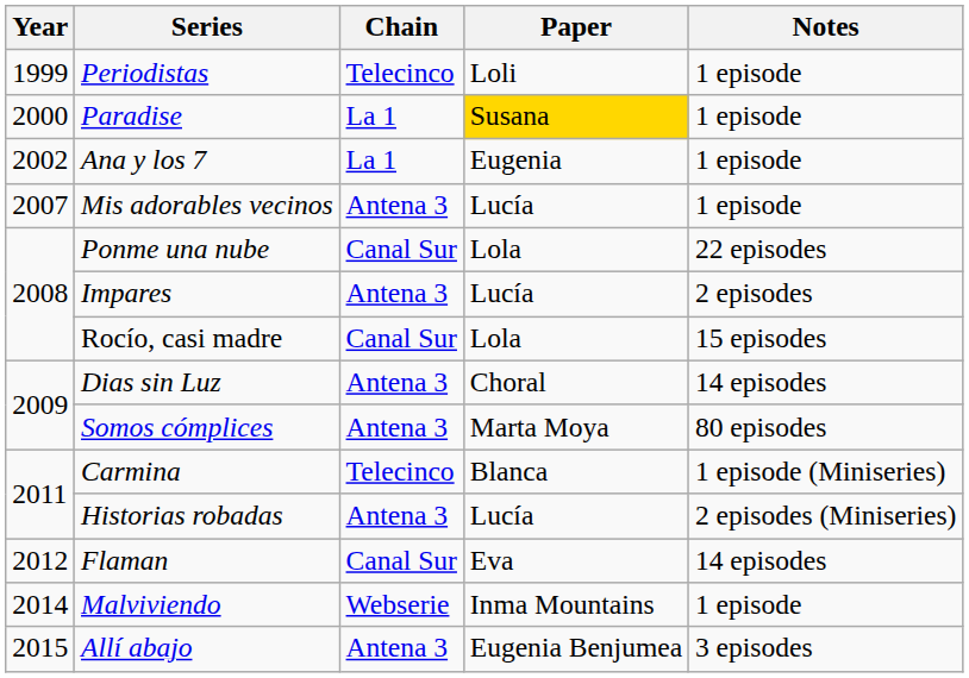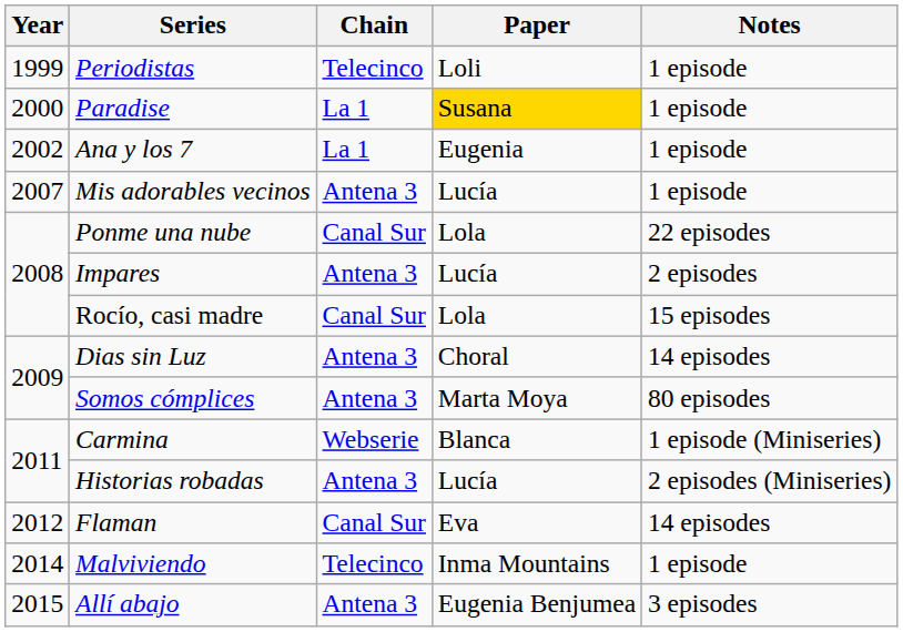 <table class="wikitable">
 <tr>
 <th>Year</th>
 <th>Series</th>
 <th>Chain</th>
 <th>Paper</th>
 <th>Notes</th>
 </tr>
 <tr>
 <td>1999</td>
 <td><em><a href='#'>Periodistas</a></em></td>
 <td><a href='#'>Telecinco</a></td>
 <td>Loli</td>
 <td>1 episode</td>
 </tr>
 <tr>
 <td>2000</td>
 <td><a href='#'><em>Paradise</em></a></td>
 <td><a href='#'>La 1</a></td>
 <td style="background: gold;">Susana</td>
 <td>1 episode</td>
 </tr>
 <tr>
 <td>2002</td>
 <td><em>Ana y los 7</em></td>
 <td><a href='#'>La 1</a></td>
 <td>Eugenia</td>
 <td>1 episode</td>
 </tr>
 <tr>
 <td>2007</td>
 <td><em>Mis adorables vecinos</em></td>
 <td><a href='#'>Antena 3</a></td>
 <td>Lucía</td>
 <td>1 episode</td>
 </tr>
 <tr>
 <td rowspan="3">2008</td>
 <td><em>Ponme una nube</em></td>
 <td><a href='#'>Canal Sur</a></td>
 <td>Lola</td>
 <td>22 episodes</td>
 </tr>
 <tr>
 <td><em>Impares</em></td>
 <td><a href='#'>Antena 3</a></td>
 <td>Lucía</td>
 <td>2 episodes</td>
 </tr>
 <tr>
 <td>Rocío, casi madre</td>
 <td><a href='#'>Canal Sur</a></td>
 <td>Lola</td>
 <td>15 episodes</td>
 </tr>
 <tr>
 <td rowspan="2">2009</td>
 <td><em>Dias sin Luz</em></td>
 <td><a href='#'>Antena 3</a></td>
 <td>Choral</td>
 <td>14 episodes</td>
 </tr>
 <tr>
 <td><em><a href='#'>Somos cómplices</a></em></td>
 <td><a href='#'>Antena 3</a></td>
 <td>Marta Moya</td>
 <td>80 episodes</td>
 </tr>
 <tr>
 <td rowspan="2">2011</td>
 <td><em>Carmina</em></td>
-<td><a href='#'>Telecinco</a></td>
+<td><a href='#'>Webserie</a></td>
 <td>Blanca</td>
 <td>1 episode (Miniseries)</td>
 </tr>
 <tr>
 <td><em>Historias robadas</em></td>
 <td><a href='#'>Antena 3</a></td>
 <td>Lucía</td>
 <td>2 episodes (Miniseries)</td>
 </tr>
 <tr>
 <td>2012</td>
 <td><em>Flaman</em></td>
 <td><a href='#'>Canal Sur</a></td>
 <td>Eva</td>
 <td>14 episodes</td>
 </tr>
 <tr>
 <td>2014</td>
 <td><em><a href='#'>Malviviendo</a></em></td>
-<td><a href='#'>Webserie</a></td>
+<td><a href='#'>Telecinco</a></td>
 <td>Inma Mountains</td>
 <td>1 episode</td>
 </tr>
 <tr>
 <td>2015</td>
 <td><em><a href='#'>Allí abajo</a></em></td>
 <td><a href='#'>Antena 3</a></td>
 <td>Eugenia Benjumea</td>
 <td>3 episodes</td>
 </tr>
 </table>
